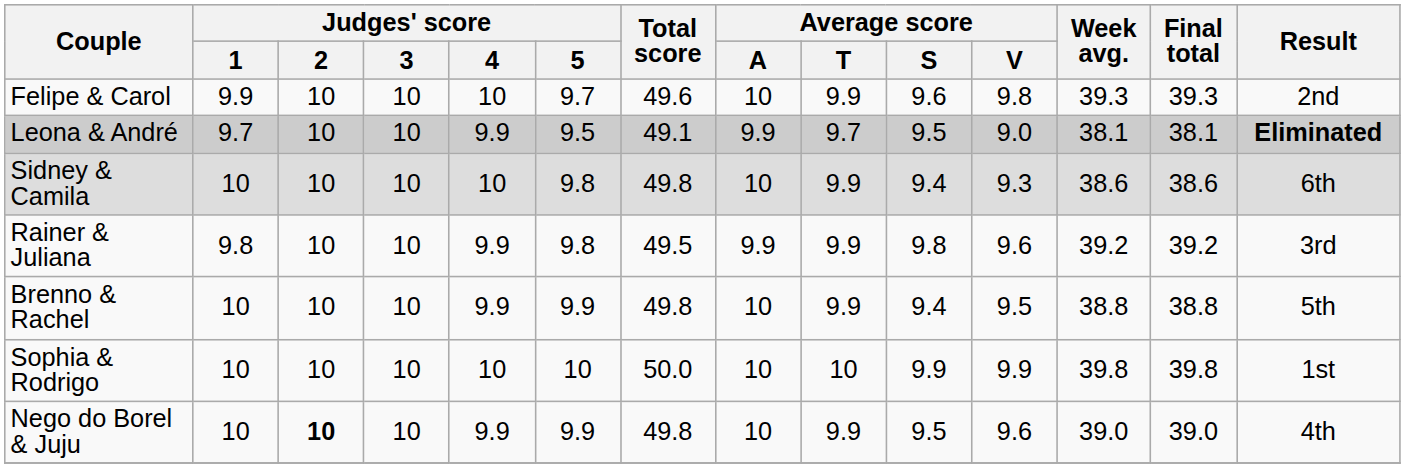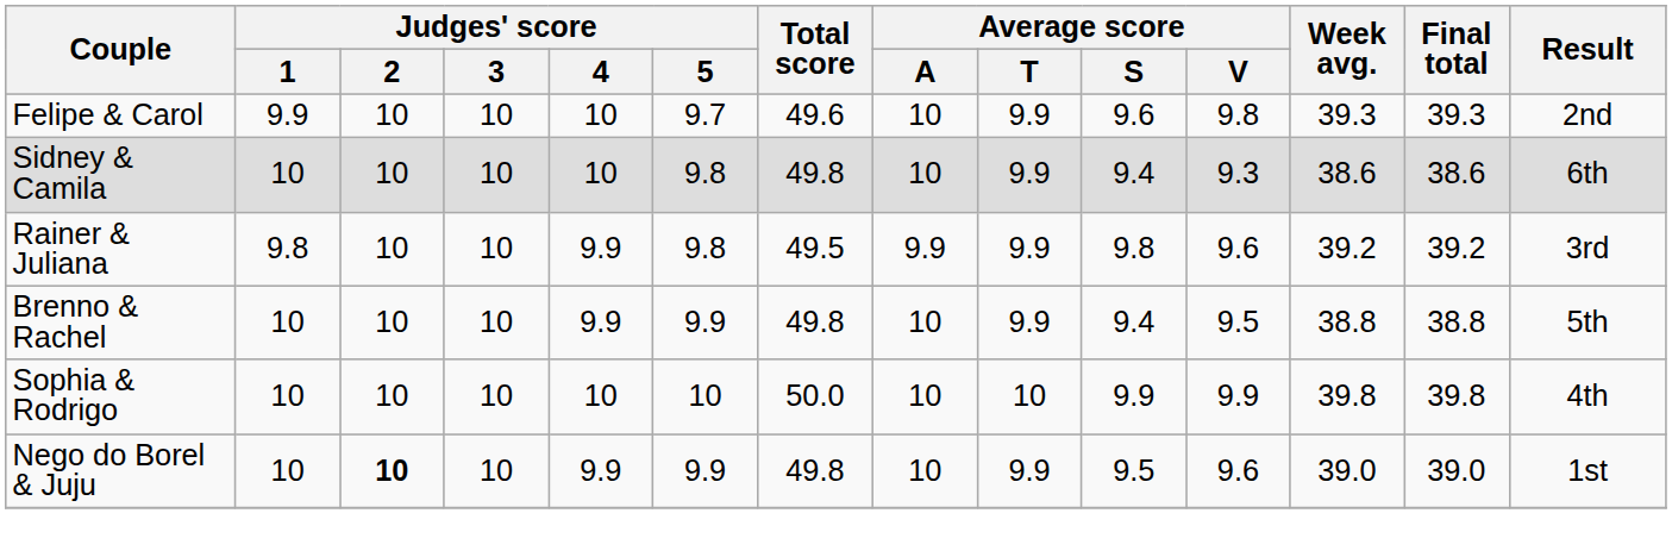 <table class="wikitable" style="font-size:100%; line-height:16px; text-align:center" width="100%">
 <tr>
 <th rowspan=2 style="width:11.0%;">Couple</th>
 <th colspan=5 style="width:25.0%;">Judges' score</th>
 <th rowspan=2 style="width:05.0%;">Total score</th>
 <th colspan=4 style="width:20.0%;">Average score</th>
 <th rowspan=2 style="width:05.0%;">Week avg.</th>
 <th rowspan=2 style="width:05.0%;">Final total</th>
 <th rowspan=2 style="width:07.5%;">Result</th>
 </tr>
 <tr>
 <th style="width:05.0%;">1</th>
 <th style="width:05.0%;">2</th>
 <th style="width:05.0%;">3</th>
 <th style="width:05.0%;">4</th>
 <th style="width:05.0%;">5</th>
 <th style="width:05.0%;">A</th>
 <th style="width:05.0%;">T</th>
 <th style="width:05.0%;">S</th>
 <th style="width:05.0%;">V</th>
 </tr>
 <tr>
 <td align="left">Felipe & Carol</td>
 <td>9.9</td>
 <td>10</td>
 <td>10</td>
 <td>10</td>
 <td>9.7</td>
 <td>49.6</td>
 <td>10</td>
 <td>9.9</td>
 <td>9.6</td>
 <td>9.8</td>
 <td>39.3</td>
 <td>39.3</td>
 <td>2nd</td>
-</tr>
-<tr bgcolor="CCCCCC">
-<td align="left">Leona & André</td>
-<td>9.7</td>
-<td>10</td>
-<td>10</td>
-<td>9.9</td>
-<td>9.5</td>
-<td>49.1</td>
-<td>9.9</td>
-<td>9.7</td>
-<td>9.5</td>
-<td>9.0</td>
-<td>38.1</td>
-<td>38.1</td>
-<td><strong>Eliminated</strong></td>
 </tr>
 <tr bgcolor="DDDDDD">
 <td align="left">Sidney & Camila</td>
 <td>10</td>
 <td>10</td>
 <td>10</td>
 <td>10</td>
 <td>9.8</td>
 <td>49.8</td>
 <td>10</td>
 <td>9.9</td>
 <td>9.4</td>
 <td>9.3</td>
 <td>38.6</td>
 <td>38.6</td>
 <td>6th</td>
 </tr>
 <tr>
 <td align="left">Rainer & Juliana</td>
 <td>9.8</td>
 <td>10</td>
 <td>10</td>
 <td>9.9</td>
 <td>9.8</td>
 <td>49.5</td>
 <td>9.9</td>
 <td>9.9</td>
 <td>9.8</td>
 <td>9.6</td>
 <td>39.2</td>
 <td>39.2</td>
 <td>3rd</td>
 </tr>
 <tr>
 <td align="left">Brenno & Rachel</td>
 <td>10</td>
 <td>10</td>
 <td>10</td>
 <td>9.9</td>
 <td>9.9</td>
 <td>49.8</td>
 <td>10</td>
 <td>9.9</td>
 <td>9.4</td>
 <td>9.5</td>
 <td>38.8</td>
 <td>38.8</td>
 <td>5th</td>
 </tr>
 <tr>
 <td align="left">Sophia & Rodrigo</td>
 <td>10</td>
 <td>10</td>
 <td>10</td>
 <td>10</td>
 <td>10</td>
 <td>50.0</td>
 <td>10</td>
 <td>10</td>
 <td>9.9</td>
 <td>9.9</td>
 <td>39.8</td>
 <td>39.8</td>
-<td>1st</td>
+<td>4th</td>
 </tr>
 <tr>
 <td align="left">Nego do Borel & Juju</td>
 <td>10</td>
 <td><strong>10</strong></td>
 <td>10</td>
 <td>9.9</td>
 <td>9.9</td>
 <td>49.8</td>
 <td>10</td>
 <td>9.9</td>
 <td>9.5</td>
 <td>9.6</td>
 <td>39.0</td>
 <td>39.0</td>
-<td>4th</td>
+<td>1st</td>
 </tr>
 <tr>
 </tr>
 </table>
